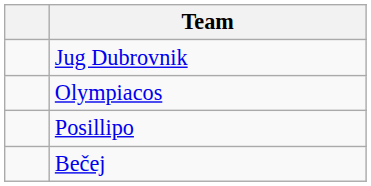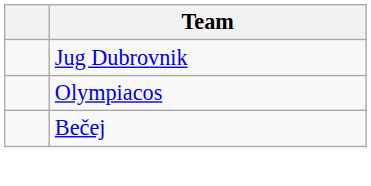 <table class="wikitable" style="text-align:center">
 <tr>
 <th width=25></th>
 <th width=220>Team</th>
 </tr>
 <tr>
 <td></td>
 <td align=left> <a href='#'>Jug Dubrovnik</a></td>
 </tr>
 <tr>
 <td></td>
 <td align=left> <a href='#'>Olympiacos</a></td>
 </tr>
 <tr>
 <td></td>
-<td align=left> <a href='#'>Posillipo</a></td>
-</tr>
-<tr>
-<td></td>
 <td align=left> <a href='#'>Bečej</a></td>
 </tr>
 </table>
